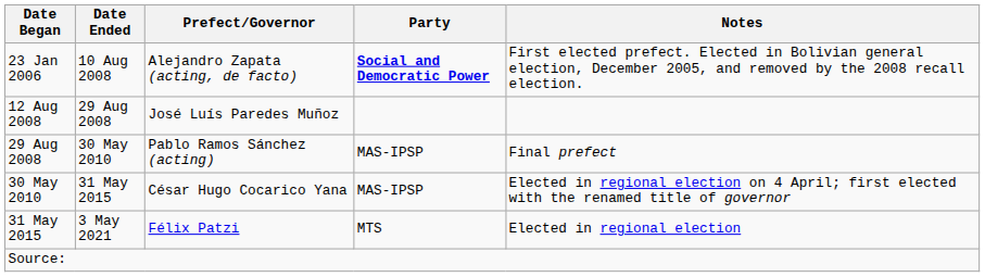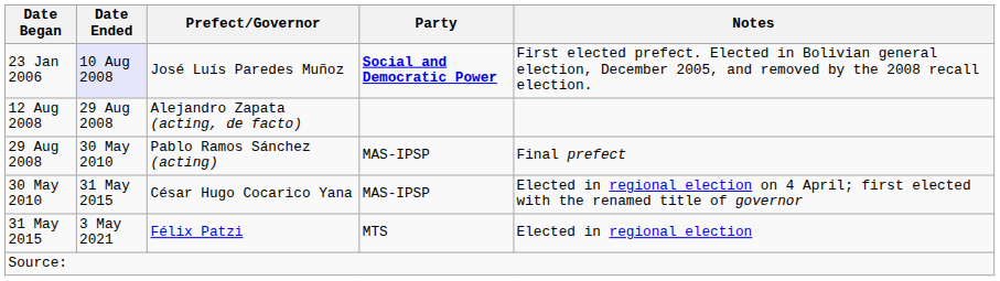 <table class="wikitable" style="font-size: 95%">
 <tr>
 <th>Date Began</th>
 <th>Date Ended</th>
 <th>Prefect/Governor</th>
 <th>Party</th>
 <th>Notes</th>
 </tr>
 <tr>
 <td>23 Jan 2006</td>
-<td>10 Aug 2008</td>
-<td>Alejandro Zapata <em>(acting, de facto)</em></td>
+<td style="background: lavender;">10 Aug 2008</td>
+<td>José Luís Paredes Muñoz</td>
 <td><strong><a href='#'>Social and Democratic Power</a></strong></td>
 <td>First elected prefect. Elected in Bolivian general election, December 2005, and removed by the 2008 recall election.</td>
 </tr>
 <tr>
 <td>12 Aug 2008</td>
 <td>29 Aug 2008</td>
-<td>José Luís Paredes Muñoz</td>
+<td>Alejandro Zapata <em>(acting, de facto)</em></td>
 <td></td>
 <td></td>
 </tr>
 <tr>
 <td>29 Aug 2008</td>
 <td>30 May 2010</td>
 <td>Pablo Ramos Sánchez <em>(acting)</em></td>
 <td>MAS-IPSP</td>
 <td>Final <em>prefect</em></td>
 </tr>
 <tr>
 <td>30 May 2010</td>
 <td>31 May 2015</td>
 <td>César Hugo Cocarico Yana</td>
 <td>MAS-IPSP</td>
 <td>Elected in <a href='#'>regional election</a> on 4 April; first elected with the renamed title of <em>governor</em></td>
 </tr>
 <tr>
 <td>31 May 2015</td>
 <td>3 May 2021</td>
 <td><a href='#'>Félix Patzi</a></td>
 <td>MTS</td>
 <td>Elected in <a href='#'>regional election</a></td>
 </tr>
 <tr>
 <td colspan="5">Source: </td>
 </tr>
 </table>
